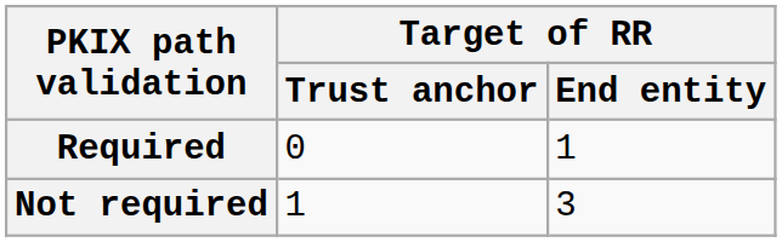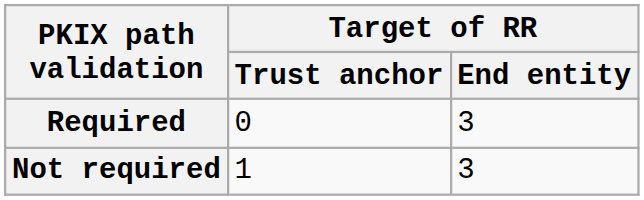 <table class="wikitable floatright">
 <tr>
 <th rowspan=2>PKIX path <br>validation</th>
 <th colspan=2>Target of RR</th>
 </tr>
 <tr>
 <th>Trust anchor</th>
 <th>End entity</th>
 </tr>
 <tr>
 <th>Required</th>
 <td>0</td>
-<td>1</td>
+<td>3</td>
 </tr>
 <tr>
 <th>Not required</th>
 <td>1</td>
 <td>3</td>
 </tr>
 </table>
